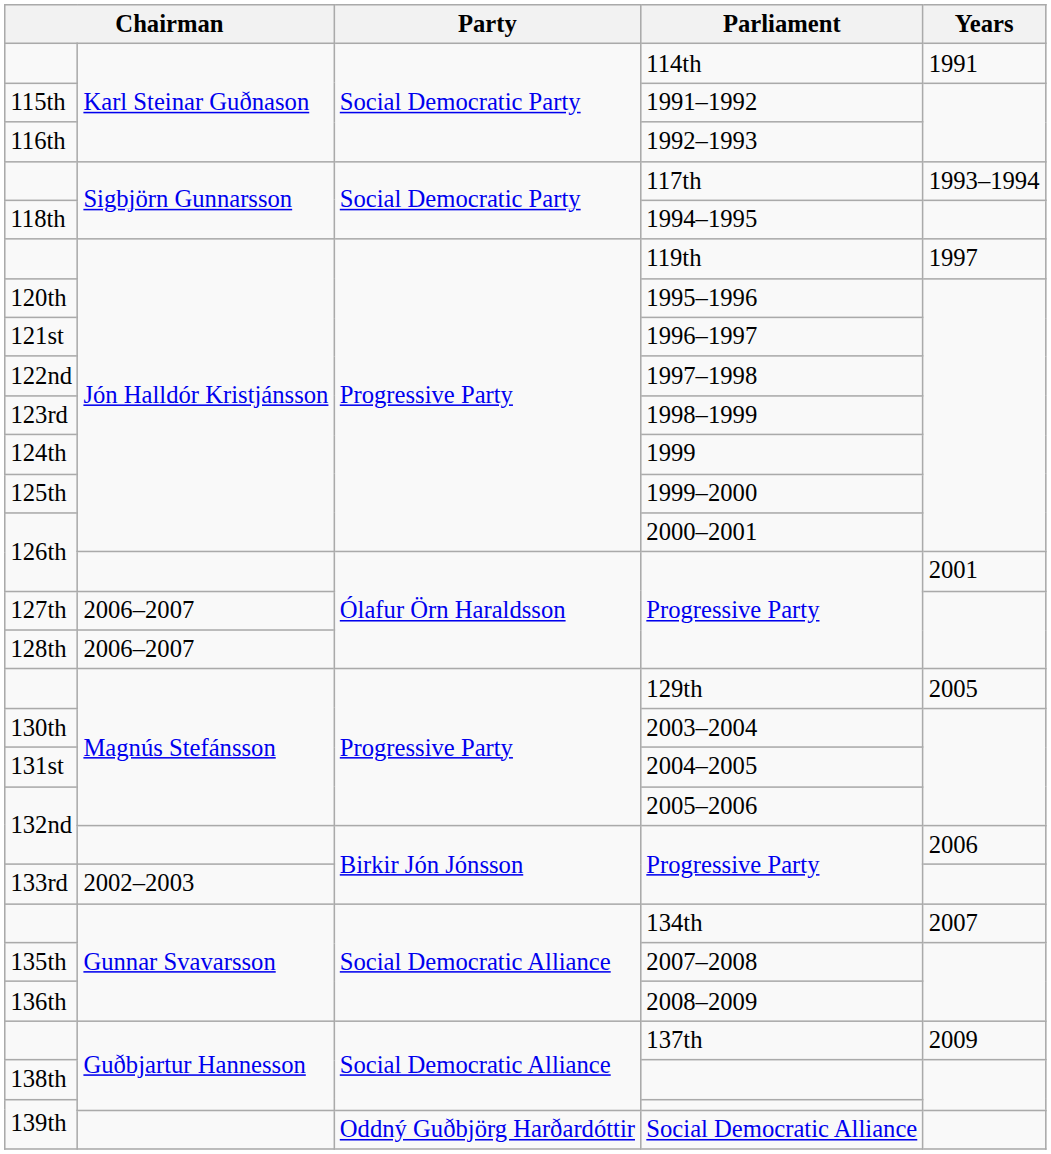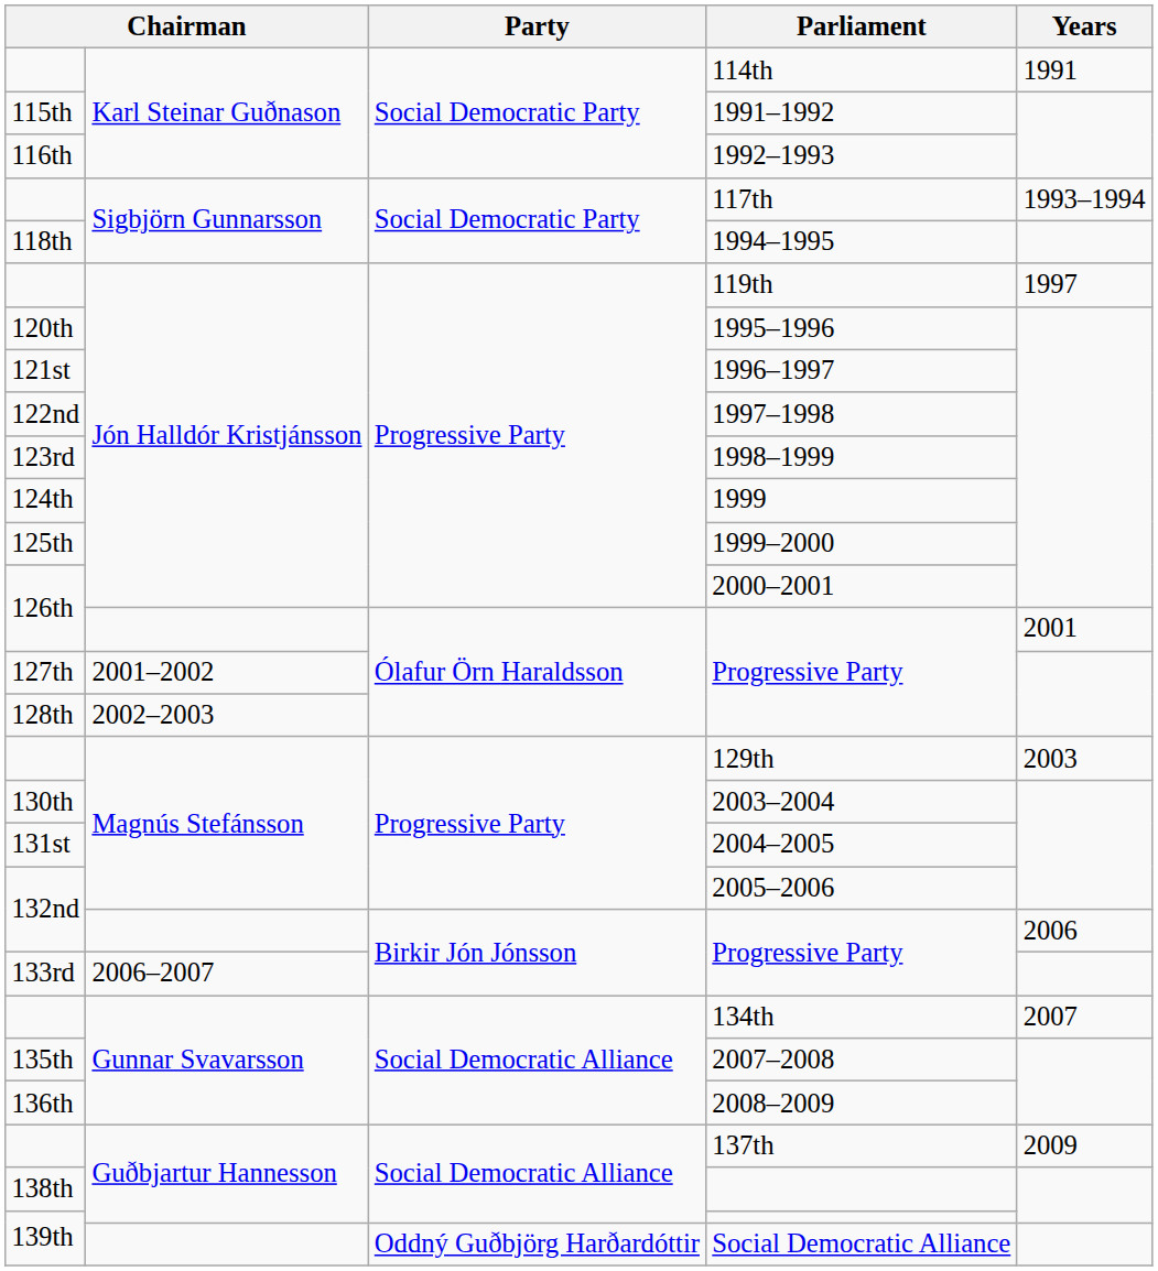 <table class="wikitable">
 <tr>
 <th colspan="2">Chairman</th>
 <th>Party</th>
 <th>Parliament</th>
 <th>Years</th>
 </tr>
 <tr>
 <td></td>
 <td rowspan="3"><a href='#'>Karl Steinar Guðnason</a></td>
 <td rowspan="3"><a href='#'>Social Democratic Party</a></td>
 <td>114th</td>
 <td>1991</td>
 </tr>
 <tr>
 <td>115th</td>
 <td>1991–1992</td>
 </tr>
 <tr>
 <td>116th</td>
 <td>1992–1993</td>
 </tr>
 <tr>
 <td></td>
 <td rowspan="2"><a href='#'>Sigbjörn Gunnarsson</a></td>
 <td rowspan="2"><a href='#'>Social Democratic Party</a></td>
 <td>117th</td>
 <td>1993–1994</td>
 </tr>
 <tr>
 <td>118th</td>
 <td>1994–1995</td>
 </tr>
 <tr>
 <td></td>
 <td rowspan="8"><a href='#'>Jón Halldór Kristjánsson</a></td>
 <td rowspan="8"><a href='#'>Progressive Party</a></td>
 <td>119th</td>
 <td>1997</td>
 </tr>
 <tr>
 <td>120th</td>
 <td>1995–1996</td>
 </tr>
 <tr>
 <td>121st</td>
 <td>1996–1997</td>
 </tr>
 <tr>
 <td>122nd</td>
 <td>1997–1998</td>
 </tr>
 <tr>
 <td>123rd</td>
 <td>1998–1999</td>
 </tr>
 <tr>
 <td>124th</td>
 <td>1999</td>
 </tr>
 <tr>
 <td>125th</td>
 <td>1999–2000</td>
 </tr>
 <tr>
 <td rowspan="2">126th</td>
 <td>2000–2001</td>
 </tr>
 <tr>
 <td></td>
 <td rowspan="3"><a href='#'>Ólafur Örn Haraldsson</a></td>
 <td rowspan="3"><a href='#'>Progressive Party</a></td>
 <td>2001</td>
 </tr>
 <tr>
 <td>127th</td>
-<td>2006–2007</td>
+<td>2001–2002</td>
 </tr>
 <tr>
 <td>128th</td>
-<td>2006–2007</td>
+<td>2002–2003</td>
 </tr>
 <tr>
 <td></td>
 <td rowspan="4"><a href='#'>Magnús Stefánsson</a></td>
 <td rowspan="4"><a href='#'>Progressive Party</a></td>
 <td>129th</td>
-<td>2005</td>
+<td>2003</td>
 </tr>
 <tr>
 <td>130th</td>
 <td>2003–2004</td>
 </tr>
 <tr>
 <td>131st</td>
 <td>2004–2005</td>
 </tr>
 <tr>
 <td rowspan="2">132nd</td>
 <td>2005–2006</td>
 </tr>
 <tr>
 <td></td>
 <td rowspan="2"><a href='#'>Birkir Jón Jónsson</a></td>
 <td rowspan="2"><a href='#'>Progressive Party</a></td>
 <td>2006</td>
 </tr>
 <tr>
 <td>133rd</td>
-<td>2002–2003</td>
+<td>2006–2007</td>
 </tr>
 <tr>
 <td></td>
 <td rowspan="3"><a href='#'>Gunnar Svavarsson</a></td>
 <td rowspan="3"><a href='#'>Social Democratic Alliance</a></td>
 <td>134th</td>
 <td>2007</td>
 </tr>
 <tr>
 <td>135th</td>
 <td>2007–2008</td>
 </tr>
 <tr>
 <td>136th</td>
 <td>2008–2009</td>
 </tr>
 <tr>
 <td></td>
 <td rowspan="3"><a href='#'>Guðbjartur Hannesson</a></td>
 <td rowspan="3"><a href='#'>Social Democratic Alliance</a></td>
 <td>137th</td>
 <td>2009</td>
 </tr>
 <tr>
 <td>138th</td>
 <td></td>
 </tr>
 <tr>
 <td rowspan="2">139th</td>
 <td></td>
 </tr>
 <tr>
 <td></td>
 <td><a href='#'>Oddný Guðbjörg Harðardóttir</a></td>
 <td><a href='#'>Social Democratic Alliance</a></td>
 <td></td>
 </tr>
 </table>
